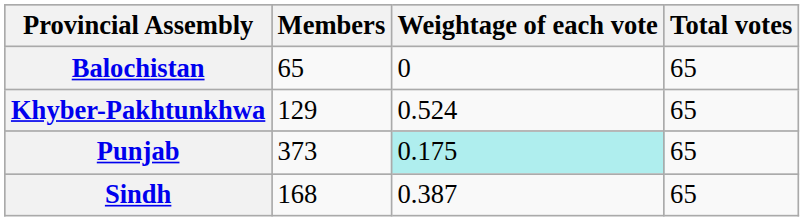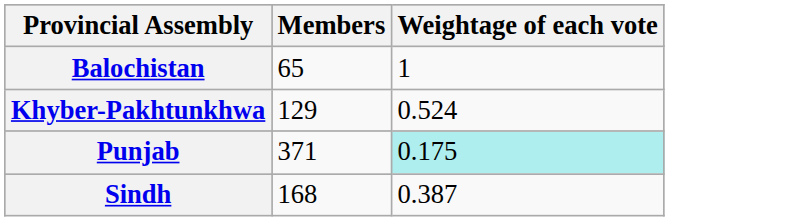 <table class="wikitable">
 <tr>
 <th scope="col">Provincial Assembly</th>
 <th scope="col">Members</th>
 <th scope="col">Weightage of each vote</th>
-<th scope="col">Total votes</th>
 </tr>
 <tr>
 <th scope="row"><a href='#'>Balochistan</a></th>
 <td>65</td>
-<td>0</td>
-<td>65</td>
+<td>1</td>
 </tr>
 <tr>
 <th scope="row"><a href='#'>Khyber-Pakhtunkhwa</a></th>
 <td>129</td>
 <td>0.524</td>
-<td>65</td>
 </tr>
 <tr>
 <th scope="row"><a href='#'>Punjab</a></th>
-<td>373</td>
+<td>371</td>
 <td style="background: paleturquoise;">0.175</td>
-<td>65</td>
 </tr>
 <tr>
 <th scope="row"><a href='#'>Sindh</a></th>
 <td>168</td>
 <td>0.387</td>
-<td>65</td>
 </tr>
 </table>
